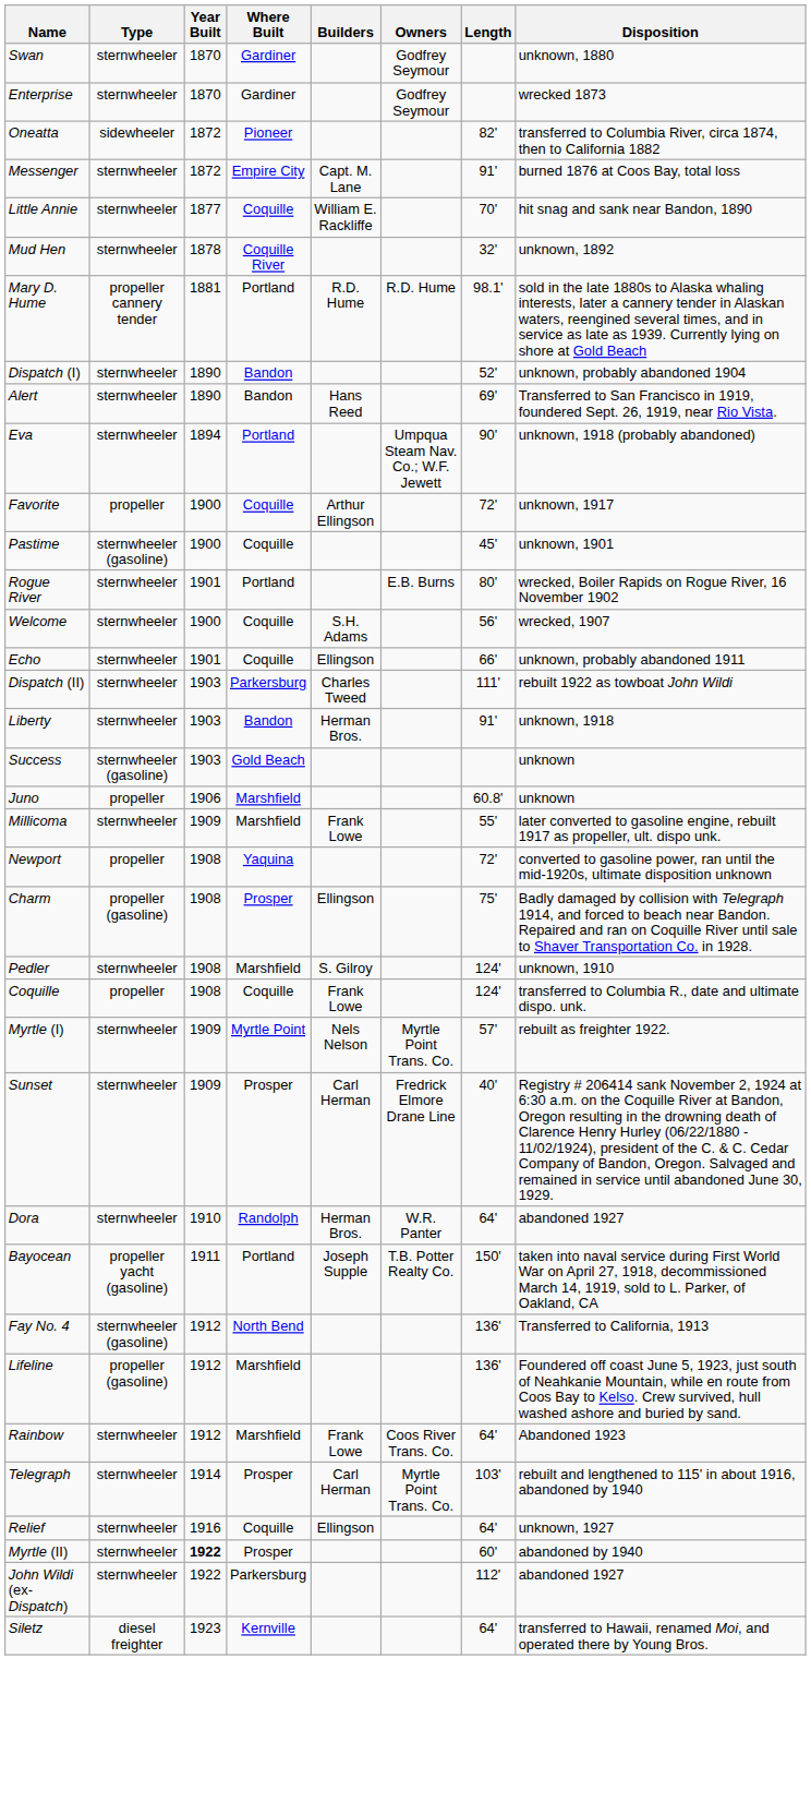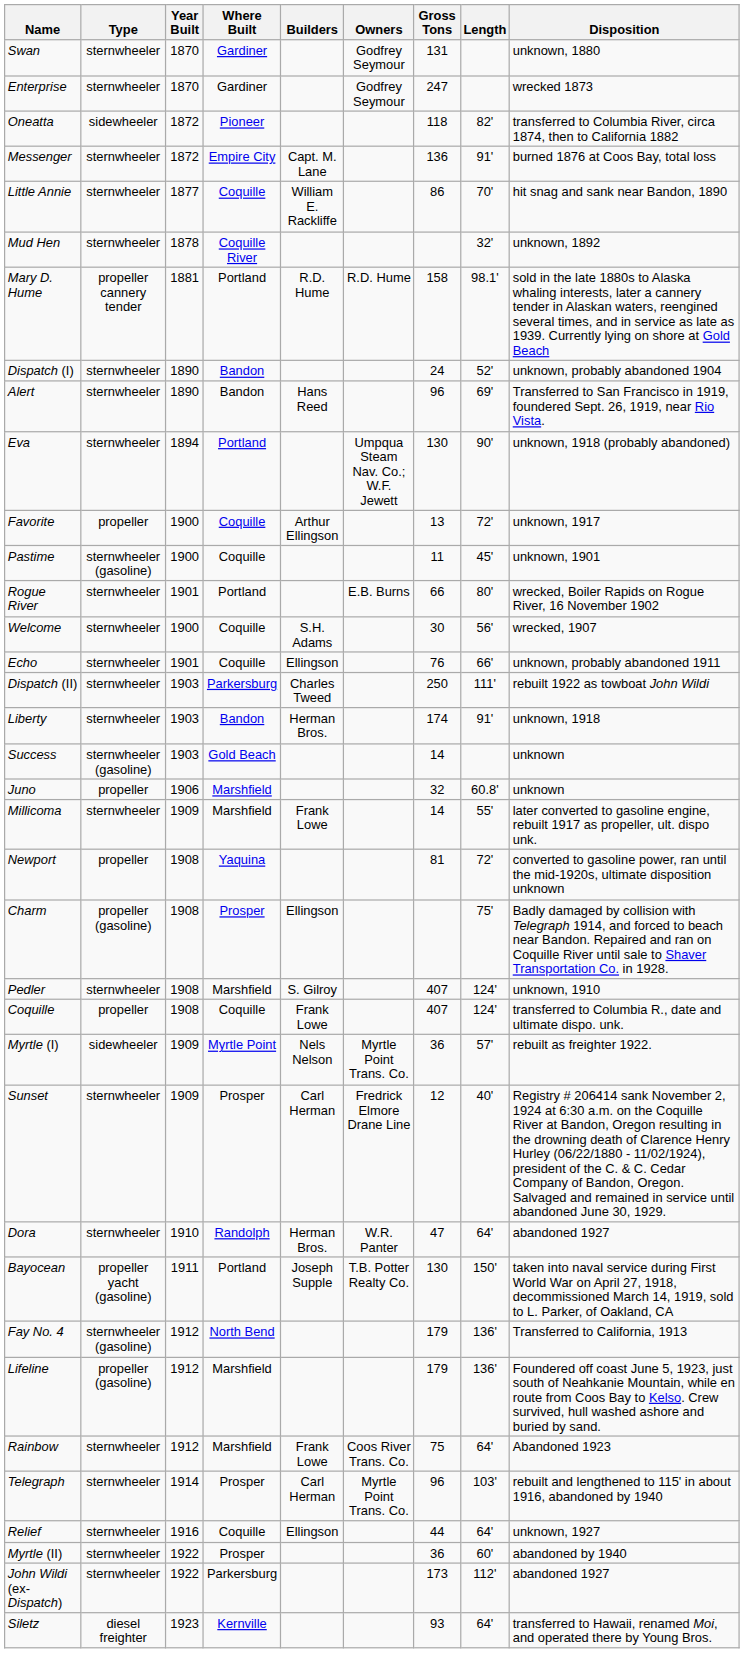 <table class="wikitable sortable">
 <tr valign=bottom style="font-size:8pt">
 <th>Name</th>
 <th>Type</th>
 <th>Year Built</th>
 <th>Where Built</th>
 <th>Builders</th>
 <th>Owners</th>
+<th>Gross Tons</th>
 <th>Length</th>
 <th>Disposition<br></th>
 </tr>
 <tr align=center valign=top style="font-size:8pt">
 <td align=left><em>Swan</em></td>
 <td>sternwheeler</td>
 <td>1870</td>
 <td><a href='#'>Gardiner</a></td>
 <td></td>
 <td>Godfrey Seymour</td>
+<td>131</td>
 <td></td>
 <td align=left>unknown, 1880<br></td>
 </tr>
 <tr align=center valign=top style="font-size:8pt">
 <td align=left><em>Enterprise</em></td>
 <td>sternwheeler</td>
 <td>1870</td>
 <td>Gardiner</td>
 <td></td>
 <td>Godfrey Seymour</td>
+<td>247</td>
 <td></td>
 <td align=left>wrecked 1873</td>
 </tr>
 <tr align=center valign=top style="font-size:8pt">
 <td align=left><em>Oneatta</em></td>
 <td>sidewheeler</td>
 <td>1872</td>
 <td><a href='#'>Pioneer</a></td>
 <td></td>
 <td></td>
+<td>118</td>
 <td>82'</td>
 <td align=left>transferred to Columbia River, circa 1874, then to California 1882<br></td>
 </tr>
 <tr align=center valign=top style="font-size:8pt">
 <td align=left><em>Messenger</em></td>
 <td>sternwheeler</td>
 <td>1872</td>
 <td><a href='#'>Empire City</a></td>
 <td>Capt. M. Lane</td>
 <td></td>
+<td>136</td>
 <td>91'</td>
 <td align=left>burned 1876 at Coos Bay, total loss<br></td>
 </tr>
 <tr align=center valign=top style="font-size:8pt">
 <td align=left><em>Little Annie</em></td>
 <td>sternwheeler</td>
 <td>1877</td>
 <td><a href='#'>Coquille</a></td>
 <td>William E. Rackliffe</td>
 <td></td>
+<td>86</td>
 <td>70'</td>
 <td align=left>hit snag and sank near Bandon, 1890<br></td>
 </tr>
 <tr align=center valign=top style="font-size:8pt">
 <td align=left><em>Mud Hen</em></td>
 <td>sternwheeler</td>
 <td>1878</td>
 <td><a href='#'>Coquille River</a></td>
+<td></td>
 <td></td>
 <td></td>
 <td>32'</td>
 <td align=left>unknown, 1892<br></td>
 </tr>
 <tr align=center valign=top style="font-size:8pt">
 <td align=left><em>Mary D. Hume</em></td>
 <td>propeller cannery tender</td>
 <td>1881</td>
 <td>Portland</td>
 <td>R.D. Hume</td>
 <td>R.D. Hume</td>
+<td>158</td>
 <td>98.1'</td>
 <td align=left>sold in the late 1880s to Alaska whaling interests, later a cannery tender in Alaskan waters, reengined several times, and in service as late as 1939.  Currently lying on shore at <a href='#'>Gold Beach</a><br></td>
 </tr>
 <tr align=center valign=top style="font-size:8pt">
 <td align=left><em>Dispatch</em> (I)</td>
 <td>sternwheeler</td>
 <td>1890</td>
 <td><a href='#'>Bandon</a></td>
 <td></td>
 <td></td>
+<td>24</td>
 <td>52'</td>
 <td align=left>unknown, probably abandoned 1904<br></td>
 </tr>
 <tr align=center valign=top style="font-size:8pt">
 <td align=left><em>Alert</em></td>
 <td>sternwheeler</td>
 <td>1890</td>
 <td>Bandon</td>
 <td>Hans Reed</td>
 <td></td>
+<td>96</td>
 <td>69'</td>
 <td align=left>Transferred to San Francisco in 1919, foundered Sept. 26, 1919, near <a href='#'>Rio Vista</a>.<br></td>
 </tr>
 <tr align=center valign=top style="font-size:8pt">
 <td align=left><em>Eva</em></td>
 <td>sternwheeler</td>
 <td>1894</td>
 <td><a href='#'>Portland</a></td>
 <td></td>
 <td>Umpqua Steam Nav. Co.; W.F. Jewett</td>
+<td>130</td>
 <td>90'</td>
 <td align=left>unknown, 1918 (probably abandoned)<br></td>
 </tr>
 <tr align=center valign=top style="font-size:8pt">
 <td align=left><em>Favorite</em></td>
 <td>propeller</td>
 <td>1900</td>
 <td><a href='#'>Coquille</a></td>
 <td>Arthur Ellingson</td>
 <td></td>
+<td>13</td>
 <td>72'</td>
 <td align=left>unknown, 1917<br></td>
 </tr>
 <tr align=center valign=top style="font-size:8pt">
 <td align=left><em>Pastime</em></td>
 <td>sternwheeler (gasoline)</td>
 <td>1900</td>
 <td>Coquille</td>
 <td></td>
 <td></td>
+<td>11</td>
 <td>45'</td>
 <td align=left>unknown, 1901<br></td>
 </tr>
 <tr align=center valign=top style="font-size:8pt">
 <td align=left><em>Rogue River</em></td>
 <td>sternwheeler</td>
 <td>1901</td>
 <td>Portland</td>
 <td></td>
 <td>E.B. Burns</td>
+<td>66</td>
 <td>80'</td>
 <td align=left>wrecked, Boiler Rapids on Rogue River, 16 November 1902<br></td>
 </tr>
 <tr align=center valign=top style="font-size:8pt">
 <td align=left><em>Welcome</em></td>
 <td>sternwheeler</td>
 <td>1900</td>
 <td>Coquille</td>
 <td>S.H. Adams</td>
 <td></td>
+<td>30</td>
 <td>56'</td>
 <td align=left>wrecked, 1907<br></td>
 </tr>
 <tr align=center valign=top style="font-size:8pt">
 <td align=left><em>Echo</em></td>
 <td>sternwheeler</td>
 <td>1901</td>
 <td>Coquille</td>
 <td>Ellingson</td>
 <td></td>
+<td>76</td>
 <td>66'</td>
 <td align=left>unknown, probably abandoned 1911<br></td>
 </tr>
 <tr align=center valign=top style="font-size:8pt">
 <td align=left><em>Dispatch</em> (II)</td>
 <td>sternwheeler</td>
 <td>1903</td>
 <td><a href='#'>Parkersburg</a></td>
 <td>Charles Tweed</td>
 <td></td>
+<td>250</td>
 <td>111'</td>
 <td align=left>rebuilt 1922 as towboat <em>John Wildi</em></td>
 </tr>
 <tr align=center valign=top style="font-size:8pt">
 <td align=left><em>Liberty</em></td>
 <td>sternwheeler</td>
 <td>1903</td>
 <td><a href='#'>Bandon</a></td>
 <td>Herman Bros.</td>
 <td></td>
+<td>174</td>
 <td>91'</td>
 <td align=left>unknown, 1918</td>
 </tr>
 <tr align=center valign=top style="font-size:8pt">
 <td align=left><em>Success</em></td>
 <td>sternwheeler (gasoline)</td>
 <td>1903</td>
 <td><a href='#'>Gold Beach</a></td>
 <td></td>
 <td></td>
+<td>14</td>
 <td></td>
 <td align=left>unknown</td>
 </tr>
 <tr align=center valign=top style="font-size:8pt">
 <td align=left><em>Juno</em></td>
 <td>propeller</td>
 <td>1906</td>
 <td><a href='#'>Marshfield</a></td>
 <td></td>
 <td></td>
+<td>32</td>
 <td>60.8'</td>
 <td align=left>unknown<br></td>
 </tr>
 <tr align=center valign=top style="font-size:8pt">
 <td align=left><em>Millicoma</em></td>
 <td>sternwheeler</td>
 <td>1909</td>
 <td>Marshfield</td>
 <td>Frank Lowe</td>
 <td></td>
+<td>14</td>
 <td>55'</td>
 <td align=left>later converted to gasoline engine, rebuilt 1917 as propeller, ult. dispo unk.<br></td>
 </tr>
 <tr align=center valign=top style="font-size:8pt">
 <td align=left><em>Newport</em></td>
 <td>propeller</td>
 <td>1908</td>
 <td><a href='#'>Yaquina</a></td>
 <td></td>
 <td></td>
+<td>81</td>
 <td>72'</td>
 <td align=left>converted to gasoline power, ran until the mid-1920s, ultimate disposition unknown<br></td>
 </tr>
 <tr align=center valign=top style="font-size:8pt">
 <td align=left><em>Charm</em></td>
 <td>propeller (gasoline)</td>
 <td>1908</td>
 <td><a href='#'>Prosper</a></td>
 <td>Ellingson</td>
+<td></td>
 <td></td>
 <td>75'</td>
 <td align=left>Badly damaged by collision with <em>Telegraph</em> 1914, and forced to beach near Bandon.  Repaired and ran on Coquille River until sale to <a href='#'>Shaver Transportation Co.</a> in 1928.<br></td>
 </tr>
 <tr align=center valign=top style="font-size:8pt">
 <td align=left><em>Pedler</em></td>
 <td>sternwheeler</td>
 <td>1908</td>
 <td>Marshfield</td>
 <td>S. Gilroy</td>
 <td></td>
+<td>407</td>
 <td>124'</td>
 <td align=left>unknown, 1910<br></td>
 </tr>
 <tr align=center valign=top style="font-size:8pt">
 <td align=left><em>Coquille</em></td>
 <td>propeller</td>
 <td>1908</td>
 <td>Coquille</td>
 <td>Frank Lowe</td>
 <td></td>
+<td>407</td>
 <td>124'</td>
 <td align=left>transferred to Columbia R., date and ultimate dispo. unk.<br></td>
 </tr>
 <tr align=center valign=top style="font-size:8pt">
 <td align=left><em>Myrtle</em> (I)</td>
-<td>sternwheeler</td>
+<td>sidewheeler</td>
 <td>1909</td>
 <td><a href='#'>Myrtle Point</a></td>
 <td>Nels Nelson</td>
 <td>Myrtle Point Trans. Co.</td>
+<td>36</td>
 <td>57'</td>
 <td align=left>rebuilt as freighter 1922.<br></td>
 </tr>
 <tr align=center valign=top style="font-size:8pt">
 <td align=left><em>Sunset</em></td>
 <td>sternwheeler</td>
 <td>1909</td>
 <td>Prosper</td>
 <td>Carl Herman</td>
 <td>Fredrick Elmore Drane Line</td>
+<td>12</td>
 <td>40'</td>
 <td align=left>Registry # 206414 sank November 2, 1924 at 6:30 a.m. on the Coquille River at Bandon, Oregon resulting in the drowning death of Clarence Henry Hurley (06/22/1880 - 11/02/1924), president of the C. & C. Cedar Company of Bandon, Oregon.  Salvaged and remained in service until abandoned June 30, 1929.<br></td>
 </tr>
 <tr align=center valign=top style="font-size:8pt">
 <td align=left><em>Dora</em></td>
 <td>sternwheeler</td>
 <td>1910</td>
 <td><a href='#'>Randolph</a></td>
 <td>Herman Bros.</td>
 <td>W.R. Panter</td>
+<td>47</td>
 <td>64'</td>
 <td align=left>abandoned 1927<br></td>
 </tr>
 <tr align=center valign=top style="font-size:8pt">
 <td align=left><em>Bayocean</em></td>
 <td>propeller yacht (gasoline)</td>
 <td>1911</td>
 <td>Portland</td>
 <td>Joseph Supple</td>
 <td>T.B. Potter Realty Co.</td>
+<td>130</td>
 <td>150'</td>
 <td align=left>taken into naval service during First World War on April 27, 1918, decommissioned March 14, 1919, sold to L. Parker, of Oakland, CA<br></td>
 </tr>
 <tr align=center valign=top style="font-size:8pt">
 <td align=left><em>Fay No. 4</em></td>
 <td>sternwheeler (gasoline)</td>
 <td>1912</td>
 <td><a href='#'>North Bend</a></td>
 <td></td>
 <td></td>
+<td>179</td>
 <td>136'</td>
 <td align=left>Transferred to California, 1913<br></td>
 </tr>
 <tr align=center valign=top style="font-size:8pt">
 <td align=left><em>Lifeline</em></td>
 <td>propeller (gasoline)</td>
 <td>1912</td>
 <td>Marshfield</td>
 <td></td>
 <td></td>
+<td>179</td>
 <td>136'</td>
 <td align=left>Foundered off coast June 5, 1923, just south of Neahkanie Mountain, while en route from Coos Bay to <a href='#'>Kelso</a>.  Crew survived, hull washed ashore and buried by sand.<br></td>
 </tr>
 <tr align=center valign=top style="font-size:8pt">
 <td align=left><em>Rainbow</em></td>
 <td>sternwheeler</td>
 <td>1912</td>
 <td>Marshfield</td>
 <td>Frank Lowe</td>
 <td>Coos River Trans. Co.</td>
+<td>75</td>
 <td>64'</td>
 <td align=left>Abandoned 1923</td>
 </tr>
 <tr align=center valign=top style="font-size:8pt">
 <td align=left><em>Telegraph</em></td>
 <td>sternwheeler</td>
 <td>1914</td>
 <td>Prosper</td>
 <td>Carl Herman</td>
 <td>Myrtle Point Trans. Co.</td>
+<td>96</td>
 <td>103'</td>
 <td align=left>rebuilt and lengthened to 115' in about 1916, abandoned by 1940</td>
 </tr>
 <tr align=center valign=top style="font-size:8pt">
 <td align=left><em>Relief</em></td>
 <td>sternwheeler</td>
 <td>1916</td>
 <td>Coquille</td>
 <td>Ellingson</td>
 <td></td>
+<td>44</td>
 <td>64'</td>
 <td align=left>unknown, 1927</td>
 </tr>
 <tr align=center valign=top style="font-size:8pt">
 <td align=left><em>Myrtle</em> (II)</td>
 <td>sternwheeler</td>
-<td><strong>1922</strong></td>
+<td>1922</td>
 <td>Prosper</td>
 <td></td>
 <td></td>
+<td>36</td>
 <td>60'</td>
 <td align=left>abandoned by 1940</td>
 </tr>
 <tr align=center valign=top style="font-size:8pt">
 <td align=left><em>John Wildi</em> (ex-<em>Dispatch</em>)</td>
 <td>sternwheeler</td>
 <td>1922</td>
 <td>Parkersburg</td>
 <td></td>
 <td></td>
+<td>173</td>
 <td>112'</td>
 <td align=left>abandoned 1927</td>
 </tr>
 <tr align=center valign=top style="font-size:8pt">
 <td align=left><em>Siletz</em></td>
 <td>diesel freighter</td>
 <td>1923</td>
 <td><a href='#'>Kernville</a></td>
 <td></td>
 <td></td>
+<td>93</td>
 <td>64'</td>
 <td align=left>transferred to Hawaii, renamed <em>Moi</em>, and operated there by Young Bros.</td>
 </tr>
 </table>
